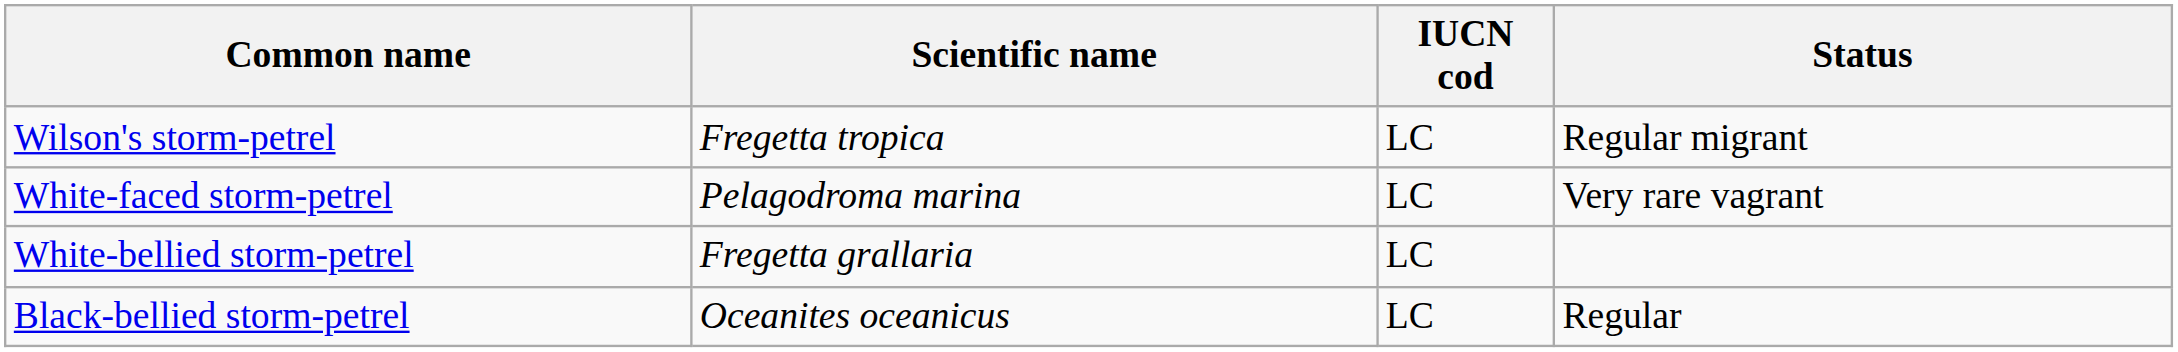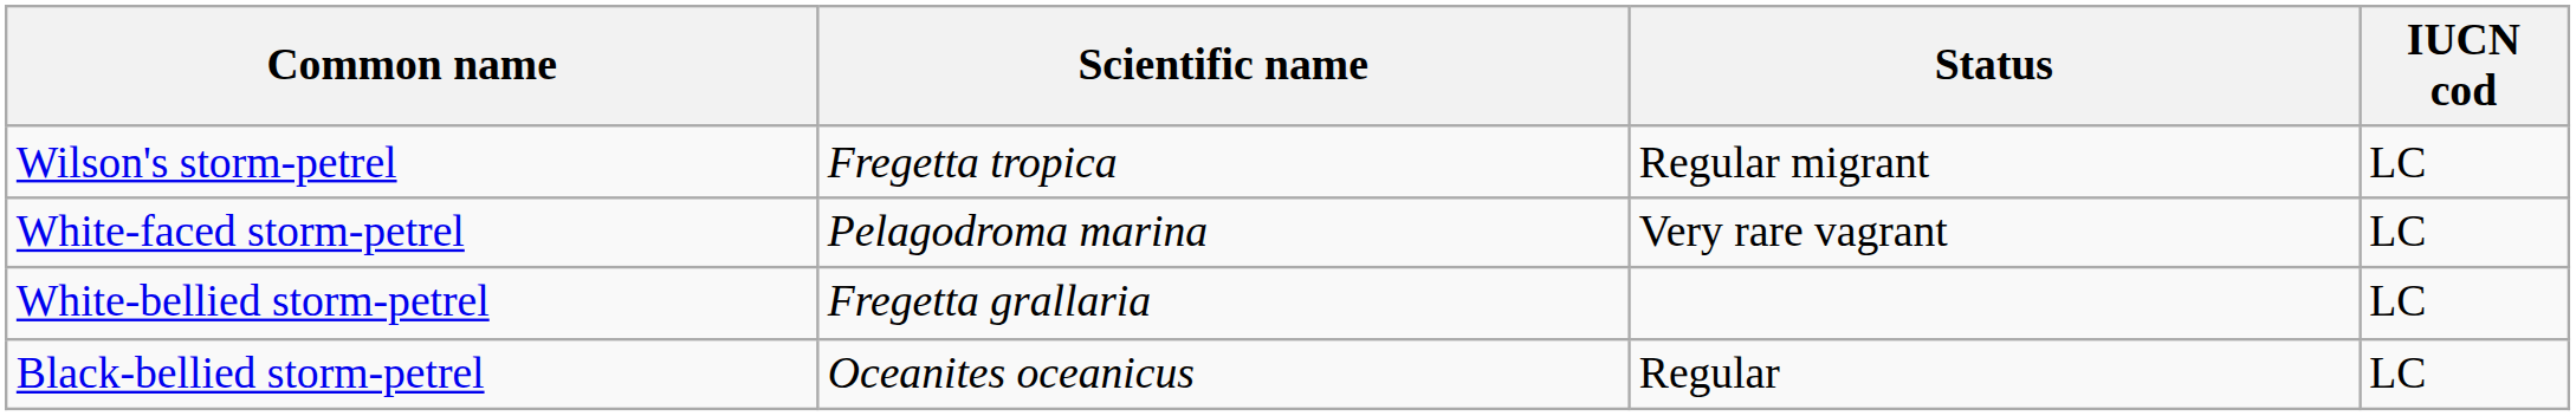 <table width=73% class="wikitable sortable">
 <tr>
 <th width=20%>Common name</th>
 <th width=20%>Scientific name</th>
+<th width=18%>Status</th>
 <th width=5%>IUCN cod</th>
-<th width=18%>Status</th>
 </tr>
 <tr>
 <td><a href='#'>Wilson's storm-petrel</a></td>
 <td><em>Fregetta tropica</em></td>
+<td>Regular migrant</td>
 <td>LC</td>
-<td>Regular migrant</td>
 </tr>
 <tr>
 <td><a href='#'>White-faced storm-petrel</a></td>
 <td><em>Pelagodroma marina</em></td>
+<td>Very rare vagrant</td>
 <td>LC</td>
-<td>Very rare vagrant</td>
 </tr>
 <tr>
 <td><a href='#'>White-bellied storm-petrel</a></td>
 <td><em>Fregetta grallaria</em></td>
+<td></td>
 <td>LC</td>
-<td></td>
 </tr>
 <tr>
 <td><a href='#'>Black-bellied storm-petrel</a></td>
 <td><em>Oceanites oceanicus</em></td>
+<td>Regular</td>
 <td>LC</td>
-<td>Regular</td>
 </tr>
 </table>
